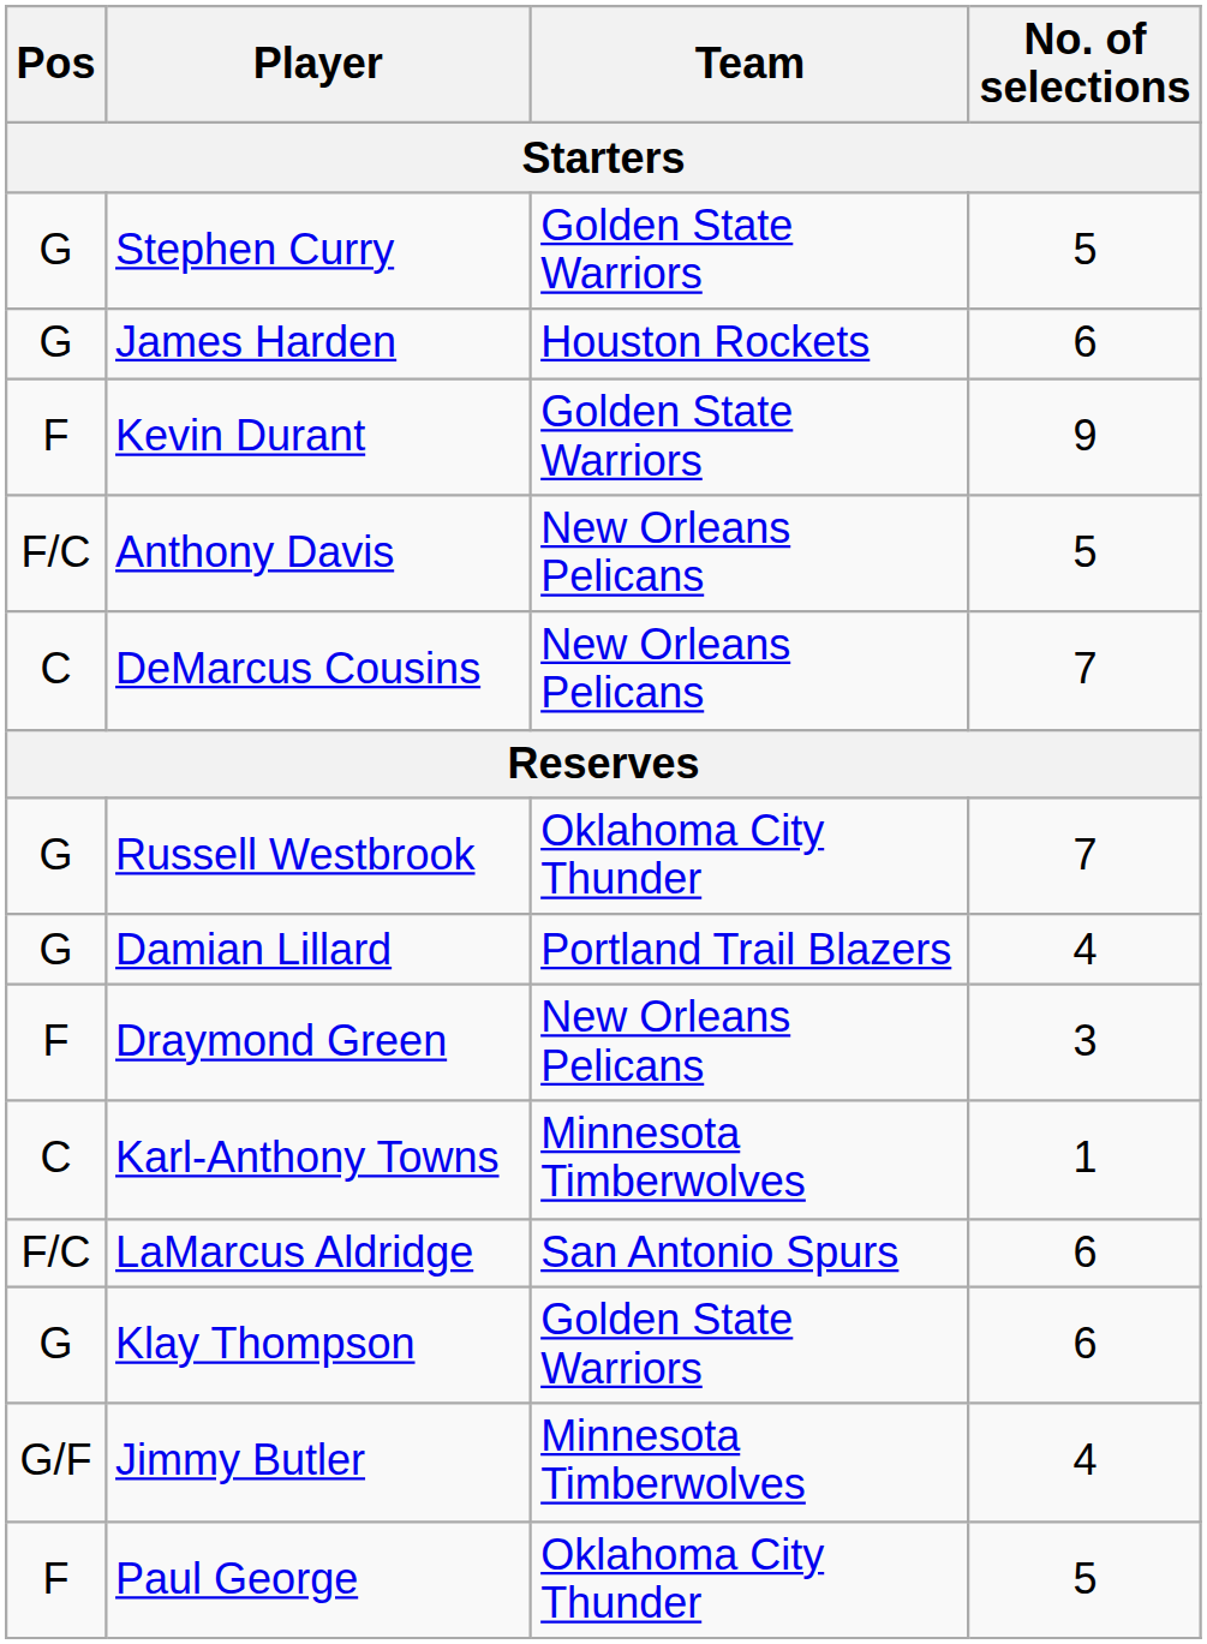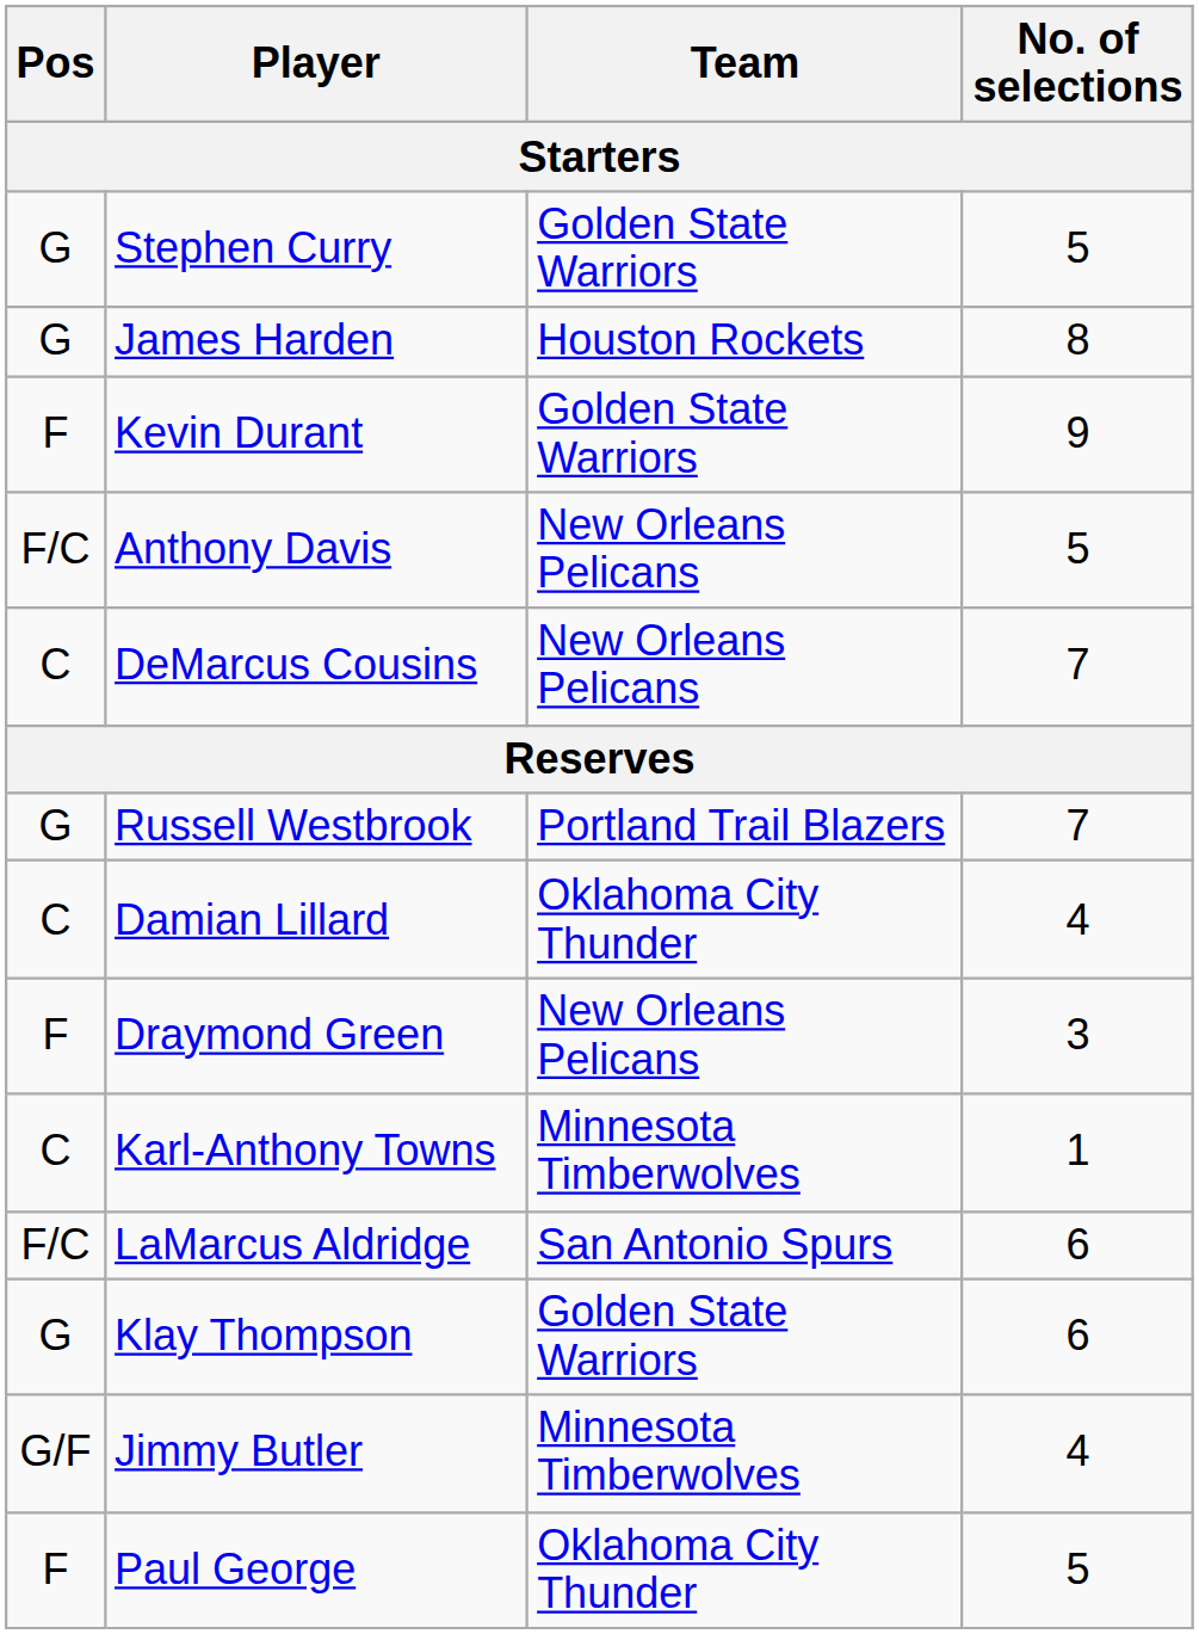 <table class="wikitable" style="text-align:center">
 <tr>
 <th scope="col" width="25px">Pos</th>
 <th scope="col" width="150px">Player</th>
 <th scope="col" width="155px">Team</th>
 <th scope="col" width="75px">No. of selections</th>
 </tr>
 <tr>
 <th scope="col" colspan="4">Starters</th>
 </tr>
 <tr>
 <td>G</td>
 <td style="text-align:left"><a href='#'>Stephen Curry</a></td>
 <td style="text-align:left"><a href='#'>Golden State Warriors</a></td>
 <td>5</td>
 </tr>
 <tr>
 <td>G</td>
 <td style="text-align:left"><a href='#'>James Harden</a></td>
 <td style="text-align:left"><a href='#'>Houston Rockets</a></td>
-<td>6</td>
+<td>8</td>
 </tr>
 <tr>
 <td>F</td>
 <td style="text-align:left"><a href='#'>Kevin Durant</a></td>
 <td style="text-align:left"><a href='#'>Golden State Warriors</a></td>
 <td>9</td>
 </tr>
 <tr>
 <td>F/C</td>
 <td style="text-align:left"><a href='#'>Anthony Davis</a></td>
 <td style="text-align:left"><a href='#'>New Orleans Pelicans</a></td>
 <td>5</td>
 </tr>
 <tr>
 <td>C</td>
 <td style="text-align:left"><a href='#'>DeMarcus Cousins</a></td>
 <td style="text-align:left"><a href='#'>New Orleans Pelicans</a></td>
 <td>7</td>
 </tr>
 <tr>
 <th scope="col" colspan="4">Reserves</th>
 </tr>
 <tr>
 <td>G</td>
 <td style="text-align:left"><a href='#'>Russell Westbrook</a></td>
-<td style="text-align:left"><a href='#'>Oklahoma City Thunder</a></td>
+<td style="text-align:left"><a href='#'>Portland Trail Blazers</a></td>
 <td>7</td>
 </tr>
 <tr>
-<td>G</td>
+<td>C</td>
 <td style="text-align:left"><a href='#'>Damian Lillard</a></td>
-<td style="text-align:left"><a href='#'>Portland Trail Blazers</a></td>
+<td style="text-align:left"><a href='#'>Oklahoma City Thunder</a></td>
 <td>4</td>
 </tr>
 <tr>
 <td>F</td>
 <td style="text-align:left"><a href='#'>Draymond Green</a></td>
 <td style="text-align:left"><a href='#'>New Orleans Pelicans</a></td>
 <td>3</td>
 </tr>
 <tr>
 <td>C</td>
 <td style="text-align:left"><a href='#'>Karl-Anthony Towns</a></td>
 <td style="text-align:left"><a href='#'>Minnesota Timberwolves</a></td>
 <td>1</td>
 </tr>
 <tr>
 <td>F/C</td>
 <td style="text-align:left"><a href='#'>LaMarcus Aldridge</a></td>
 <td style="text-align:left"><a href='#'>San Antonio Spurs</a></td>
 <td>6</td>
 </tr>
 <tr>
 <td>G</td>
 <td style="text-align:left"><a href='#'>Klay Thompson</a></td>
 <td style="text-align:left"><a href='#'>Golden State Warriors</a></td>
 <td>6</td>
 </tr>
 <tr>
 <td>G/F</td>
 <td style="text-align:left"><a href='#'>Jimmy Butler</a></td>
 <td style="text-align:left"><a href='#'>Minnesota Timberwolves</a></td>
 <td>4</td>
 </tr>
 <tr>
 <td>F</td>
 <td style="text-align:left"><a href='#'>Paul George</a></td>
 <td style="text-align:left"><a href='#'>Oklahoma City Thunder</a></td>
 <td>5</td>
 </tr>
 </table>
